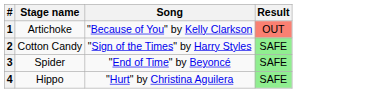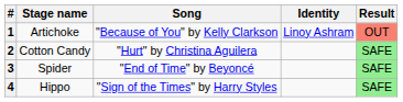 <table class="wikitable plainrowheaders" style="text-align: center;">
 <tr>
 <th>#</th>
 <th>Stage name</th>
 <th>Song</th>
+<th>Identity</th>
 <th>Result</th>
 </tr>
 <tr>
 <th>1</th>
 <td>Artichoke</td>
 <td>"<a href='#'>Because of You</a>" by <a href='#'>Kelly Clarkson</a></td>
+<td><a href='#'>Linoy Ashram</a></td>
 <td bgcolor="salmon">OUT</td>
 </tr>
 <tr>
 <th>2</th>
 <td>Cotton Candy</td>
-<td>"<a href='#'>Sign of the Times</a>" by <a href='#'>Harry Styles</a></td>
+<td>"<a href='#'>Hurt</a>" by <a href='#'>Christina Aguilera</a></td>
+<td></td>
 <td bgcolor="lightgreen">SAFE</td>
 </tr>
 <tr>
 <th>3</th>
 <td>Spider</td>
 <td>"<a href='#'>End of Time</a>" by <a href='#'>Beyoncé</a></td>
+<td></td>
 <td bgcolor="lightgreen">SAFE</td>
 </tr>
 <tr>
 <th>4</th>
 <td>Hippo</td>
-<td>"<a href='#'>Hurt</a>" by <a href='#'>Christina Aguilera</a></td>
+<td>"<a href='#'>Sign of the Times</a>" by <a href='#'>Harry Styles</a></td>
+<td></td>
 <td bgcolor="lightgreen">SAFE</td>
 </tr>
 </table>
